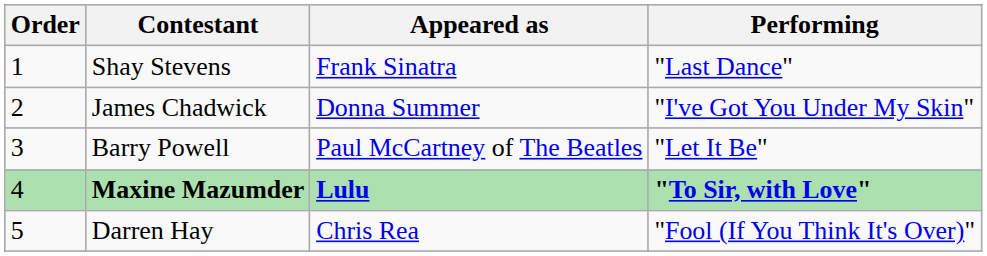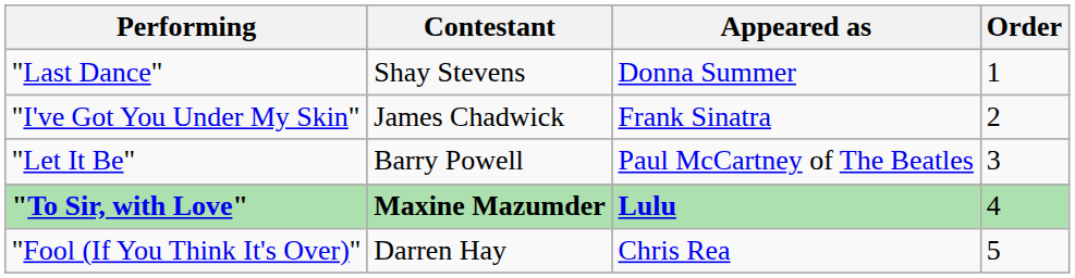 <table class="wikitable">
 <tr>
-<th>Order</th>
+<th>Performing</th>
 <th>Contestant</th>
 <th>Appeared as</th>
-<th>Performing</th>
+<th>Order</th>
 </tr>
 <tr>
+<td>"<a href='#'>Last Dance</a>"</td>
+<td>Shay Stevens</td>
+<td><a href='#'>Donna Summer</a></td>
 <td>1</td>
-<td>Shay Stevens</td>
-<td><a href='#'>Frank Sinatra</a></td>
-<td>"<a href='#'>Last Dance</a>"</td>
 </tr>
 <tr>
+<td>"<a href='#'>I've Got You Under My Skin</a>"</td>
+<td>James Chadwick</td>
+<td><a href='#'>Frank Sinatra</a></td>
 <td>2</td>
-<td>James Chadwick</td>
-<td><a href='#'>Donna Summer</a></td>
-<td>"<a href='#'>I've Got You Under My Skin</a>"</td>
 </tr>
 <tr>
-<td>3</td>
+<td>"<a href='#'>Let It Be</a>"</td>
 <td>Barry Powell</td>
 <td><a href='#'>Paul McCartney</a> of <a href='#'>The Beatles</a></td>
-<td>"<a href='#'>Let It Be</a>"</td>
+<td>3</td>
 </tr>
 <tr style="background:#ACE1AF;">
-<td>4</td>
+<td><strong>"<a href='#'>To Sir, with Love</a>"</strong></td>
 <td><strong>Maxine Mazumder</strong></td>
 <td><strong><a href='#'>Lulu</a></strong></td>
-<td><strong>"<a href='#'>To Sir, with Love</a>"</strong></td>
+<td>4</td>
 </tr>
 <tr>
-<td>5</td>
+<td>"<a href='#'>Fool (If You Think It's Over)</a>"</td>
 <td>Darren Hay</td>
 <td><a href='#'>Chris Rea</a></td>
-<td>"<a href='#'>Fool (If You Think It's Over)</a>"</td>
+<td>5</td>
 </tr>
 </table>
